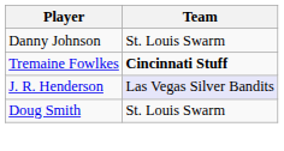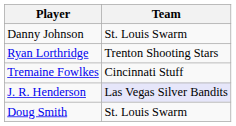 <table class="wikitable">
 <tr>
 <th>Player</th>
 <th>Team</th>
 </tr>
 <tr>
 <td>Danny Johnson</td>
 <td>St. Louis Swarm</td>
 </tr>
 <tr>
+<td><a href='#'>Ryan Lorthridge</a></td>
+<td>Trenton Shooting Stars</td>
+</tr>
+<tr>
 <td><a href='#'>Tremaine Fowlkes</a></td>
-<td><strong>Cincinnati Stuff</strong></td>
+<td>Cincinnati Stuff</td>
 </tr>
 <tr>
 <td><a href='#'>J. R. Henderson</a></td>
 <td style="background: lavender;">Las Vegas Silver Bandits</td>
 </tr>
 <tr>
 <td><a href='#'>Doug Smith</a></td>
 <td>St. Louis Swarm</td>
 </tr>
 </table>
